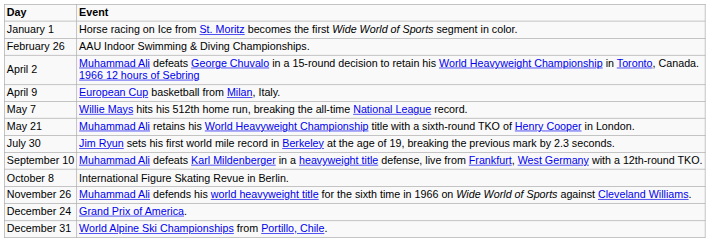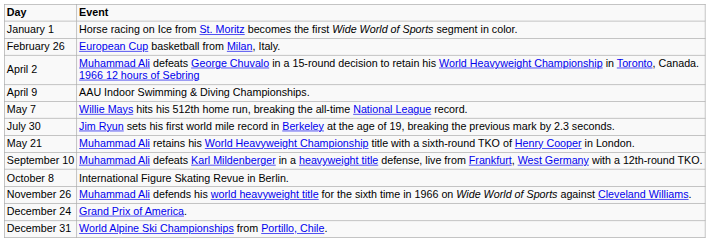 <table class="wikitable">
 <tr>
 <td><strong>Day</strong></td>
 <td><strong>Event</strong></td>
 </tr>
 <tr>
 <td>January 1</td>
 <td>Horse racing on Ice from <a href='#'>St. Moritz</a> becomes the first <em>Wide World of Sports</em> segment in color.</td>
 </tr>
 <tr>
 <td>February 26</td>
-<td>AAU Indoor Swimming & Diving Championships.</td>
+<td><a href='#'>European Cup</a> basketball from <a href='#'>Milan</a>, Italy.</td>
 </tr>
 <tr>
 <td>April 2</td>
 <td><a href='#'>Muhammad Ali</a> defeats <a href='#'>George Chuvalo</a> in a 15-round decision to retain his <a href='#'>World Heavyweight Championship</a> in <a href='#'>Toronto</a>, Canada. <br> <a href='#'>1966 12 hours of Sebring</a></td>
 </tr>
 <tr>
 <td>April 9</td>
-<td><a href='#'>European Cup</a> basketball from <a href='#'>Milan</a>, Italy.</td>
+<td>AAU Indoor Swimming & Diving Championships.</td>
 </tr>
 <tr>
 <td>May 7</td>
 <td><a href='#'>Willie Mays</a> hits his 512th home run, breaking the all-time <a href='#'>National League</a> record.</td>
 </tr>
 <tr>
+<td>July 30</td>
+<td><a href='#'>Jim Ryun</a> sets his first world mile record in <a href='#'>Berkeley</a> at the age of 19, breaking the previous mark by 2.3 seconds.</td>
+</tr>
+<tr>
 <td>May 21</td>
 <td><a href='#'>Muhammad Ali</a> retains his <a href='#'>World Heavyweight Championship</a> title with a sixth-round TKO of <a href='#'>Henry Cooper</a> in London.</td>
-</tr>
-<tr>
-<td>July 30</td>
-<td><a href='#'>Jim Ryun</a> sets his first world mile record in <a href='#'>Berkeley</a> at the age of 19, breaking the previous mark by 2.3 seconds.</td>
 </tr>
 <tr>
 <td>September 10</td>
 <td><a href='#'>Muhammad Ali</a> defeats <a href='#'>Karl Mildenberger</a> in a <a href='#'>heavyweight title</a> defense, live from <a href='#'>Frankfurt</a>, <a href='#'>West Germany</a> with a 12th-round TKO.</td>
 </tr>
 <tr>
 <td>October 8</td>
 <td>International Figure Skating Revue in Berlin.</td>
 </tr>
 <tr>
 <td>November 26</td>
 <td><a href='#'>Muhammad Ali</a> defends his <a href='#'>world heavyweight title</a> for the sixth time in 1966 on <em>Wide World of Sports</em> against <a href='#'>Cleveland Williams</a>.</td>
 </tr>
 <tr>
 <td>December 24</td>
 <td><a href='#'>Grand Prix of America</a>.</td>
 </tr>
 <tr>
 <td>December 31</td>
 <td><a href='#'>World Alpine Ski Championships</a> from <a href='#'>Portillo, Chile</a>.</td>
 </tr>
 </table>
